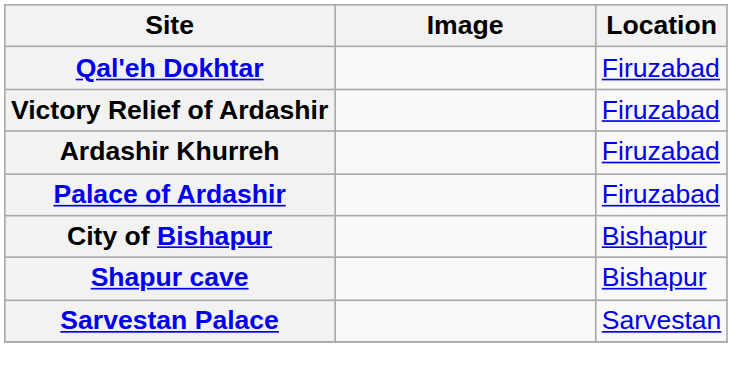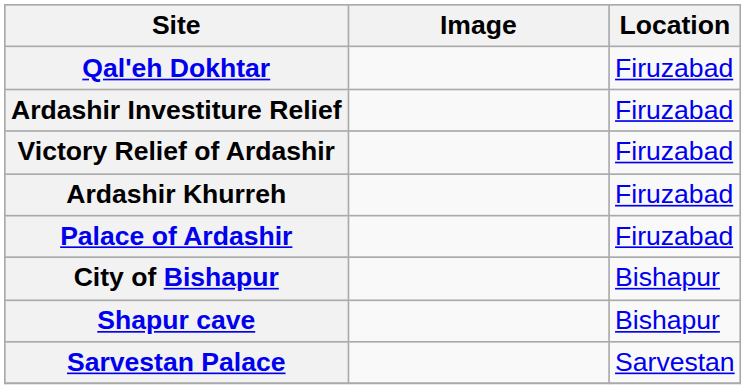 <table class="wikitable sortable">
 <tr>
 <th scope="col">Site</th>
 <th scope="col" class="unsortable" style="width:150px;">Image</th>
 <th scope="col">Location</th>
 </tr>
 <tr>
 <th scope="row"><a href='#'>Qal'eh Dokhtar</a></th>
+<td></td>
+<td><a href='#'>Firuzabad</a><br><small></small></td>
+</tr>
+<tr>
+<th scope="row">Ardashir Investiture Relief</th>
 <td></td>
 <td><a href='#'>Firuzabad</a><br><small></small></td>
 </tr>
 <tr>
 <th scope="row">Victory Relief of Ardashir</th>
 <td></td>
 <td><a href='#'>Firuzabad</a><br><small></small></td>
 </tr>
 <tr>
 <th scope="row">Ardashir Khurreh</th>
 <td></td>
 <td><a href='#'>Firuzabad</a><br><small></small></td>
 </tr>
 <tr>
 <th scope="row"><a href='#'>Palace of Ardashir</a></th>
 <td></td>
 <td><a href='#'>Firuzabad</a><br><small></small></td>
 </tr>
 <tr>
 <th scope="row">City of <a href='#'>Bishapur</a></th>
 <td></td>
 <td><a href='#'>Bishapur</a><br><small></small></td>
 </tr>
 <tr>
 <th scope="row"><a href='#'>Shapur cave</a></th>
 <td></td>
 <td><a href='#'>Bishapur</a><br><small></small></td>
 </tr>
 <tr>
 <th scope="row"><a href='#'>Sarvestan Palace</a></th>
 <td></td>
 <td><a href='#'>Sarvestan</a><br><small></small></td>
 </tr>
 <tr>
 </tr>
 </table>
